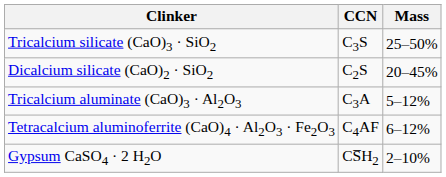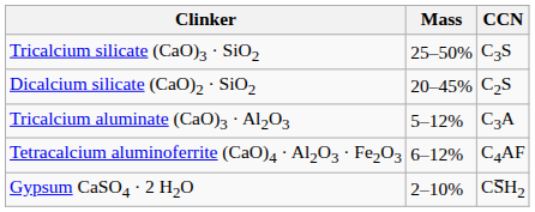 <table class=wikitable>
 <tr>
 <th>Clinker</th>
+<th>Mass</th>
 <th>CCN</th>
-<th>Mass</th>
 </tr>
 <tr>
 <td><a href='#'>Tricalcium silicate</a> (CaO)<sub>3</sub> · SiO<sub>2</sub></td>
+<td>25–50%</td>
 <td>C<sub>3</sub>S</td>
-<td>25–50%</td>
 </tr>
 <tr>
 <td><a href='#'>Dicalcium silicate</a> (CaO)<sub>2</sub> · SiO<sub>2</sub></td>
+<td>20–45%</td>
 <td>C<sub>2</sub>S</td>
-<td>20–45%</td>
 </tr>
 <tr>
 <td><a href='#'>Tricalcium aluminate</a> (CaO)<sub>3</sub> · Al<sub>2</sub>O<sub>3</sub></td>
+<td>5–12%</td>
 <td>C<sub>3</sub>A</td>
-<td>5–12%</td>
 </tr>
 <tr>
 <td><a href='#'>Tetracalcium aluminoferrite</a> (CaO)<sub>4</sub> · Al<sub>2</sub>O<sub>3</sub> · Fe<sub>2</sub>O<sub>3</sub></td>
+<td>6–12%</td>
 <td>C<sub>4</sub>AF</td>
-<td>6–12%</td>
 </tr>
 <tr>
 <td><a href='#'>Gypsum</a> CaSO<sub>4</sub> · 2 H<sub>2</sub>O</td>
+<td>2–10%</td>
 <td>CS̅H<sub>2</sub></td>
-<td>2–10%</td>
 </tr>
 </table>
